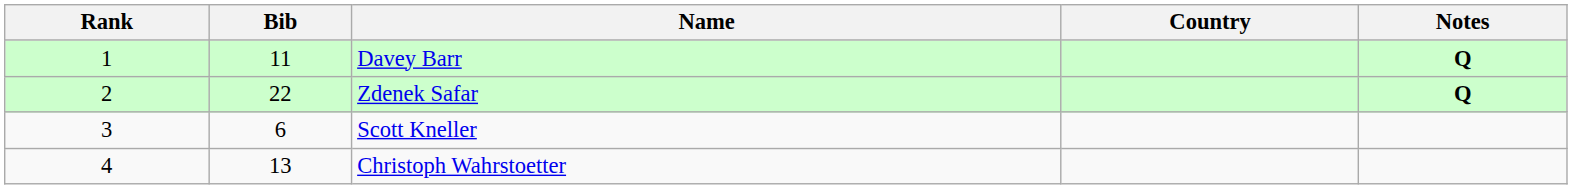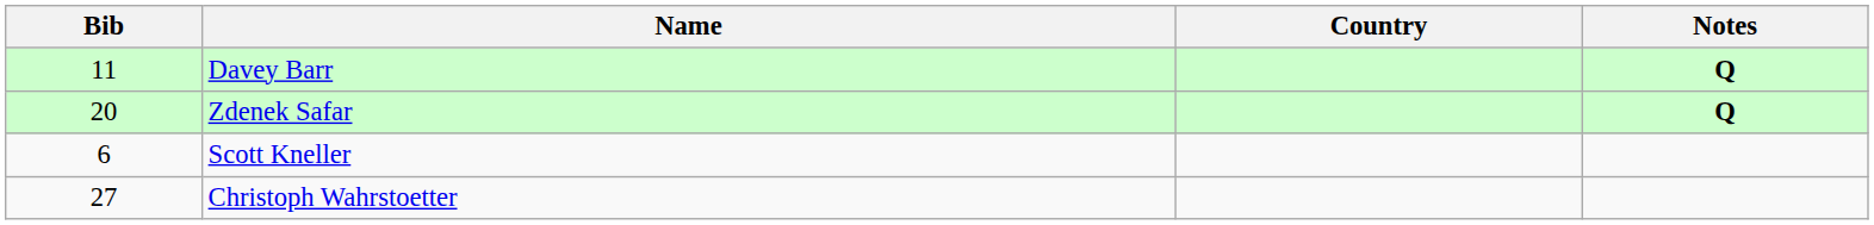 <table class="wikitable" style="text-align:center;" width=70%>
 <tr>
-<th>Rank</th>
 <th>Bib</th>
 <th>Name</th>
 <th>Country</th>
 <th>Notes</th>
 </tr>
 <tr bgcolor="#ccffcc">
-<td>1</td>
 <td>11</td>
 <td align=left><a href='#'>Davey Barr</a></td>
 <td align=left></td>
 <td><strong>Q</strong></td>
 </tr>
 <tr bgcolor="#ccffcc">
-<td>2</td>
-<td>22</td>
+<td>20</td>
 <td align=left><a href='#'>Zdenek Safar</a></td>
 <td align=left></td>
 <td><strong>Q</strong></td>
 </tr>
 <tr>
-<td>3</td>
 <td>6</td>
 <td align=left><a href='#'>Scott Kneller</a></td>
 <td align=left></td>
 <td></td>
 </tr>
 <tr>
-<td>4</td>
-<td>13</td>
+<td>27</td>
 <td align=left><a href='#'>Christoph Wahrstoetter</a></td>
 <td align=left></td>
 <td></td>
 </tr>
 </table>
